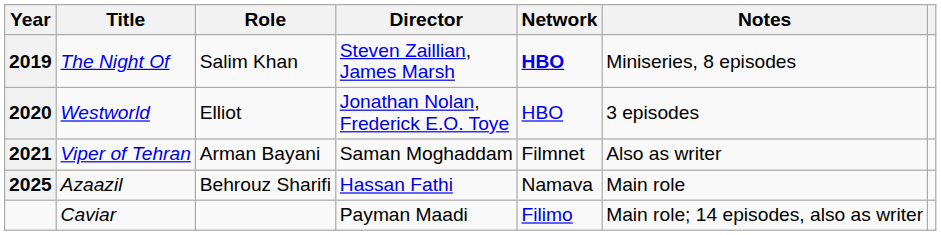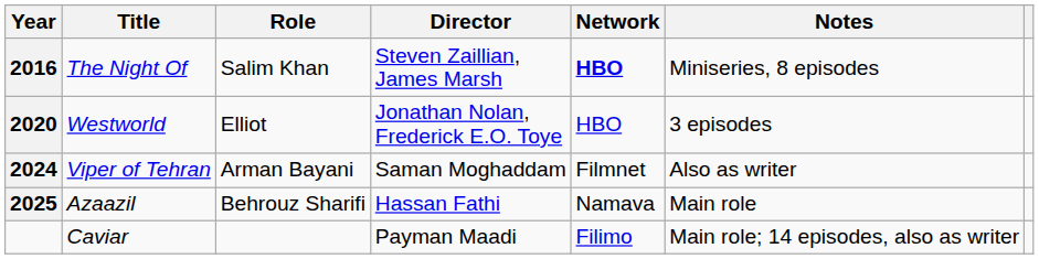 <table class="wikitable plainrowheaders sortable" style="font-size:100%">
 <tr>
 <th scope="col">Year</th>
 <th scope="col">Title</th>
 <th scope="col">Role</th>
 <th scope="col">Director</th>
 <th class="unsortable" scope="col">Network</th>
 <th scope="col">Notes</th>
 <th class="unsortable" scope="col"></th>
 </tr>
 <tr>
-<th scope="row">2019</th>
+<th scope="row">2016</th>
 <td><em><a href='#'>The Night Of</a></em></td>
 <td>Salim Khan</td>
 <td><a href='#'>Steven Zaillian</a>,<br><a href='#'>James Marsh</a></td>
 <td><strong><a href='#'>HBO</a></strong></td>
 <td>Miniseries, 8 episodes</td>
 <td></td>
 </tr>
 <tr>
 <th scope="row">2020</th>
 <td><em><a href='#'>Westworld</a></em></td>
 <td>Elliot</td>
 <td><a href='#'>Jonathan Nolan</a>,<br><a href='#'>Frederick E.O. Toye</a></td>
 <td><a href='#'>HBO</a></td>
 <td>3 episodes</td>
 <td></td>
 </tr>
 <tr>
-<th scope="row">2021</th>
+<th scope="row">2024</th>
 <td><em><a href='#'>Viper of Tehran</a></em></td>
 <td>Arman Bayani</td>
 <td>Saman Moghaddam</td>
 <td>Filmnet</td>
 <td>Also as writer</td>
 <td></td>
 </tr>
 <tr>
 <th scope="row">2025</th>
 <td><em>Azaazil</em></td>
 <td>Behrouz Sharifi</td>
 <td><a href='#'>Hassan Fathi</a></td>
 <td>Namava</td>
 <td>Main role</td>
 <td></td>
 </tr>
 <tr>
 <td></td>
 <td><em>Caviar</em></td>
 <td></td>
 <td>Payman Maadi</td>
 <td><a href='#'>Filimo</a></td>
 <td>Main role; 14 episodes, also as writer</td>
 <td></td>
 </tr>
 </table>
